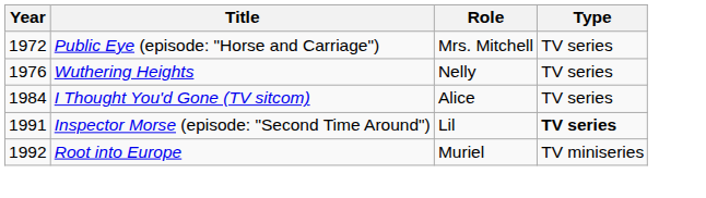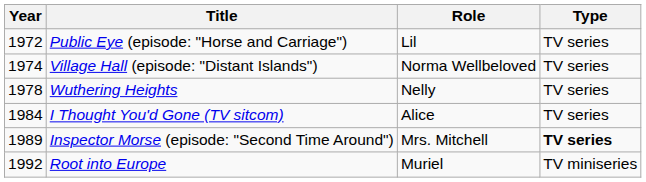 <table class="wikitable">
 <tr>
 <th>Year</th>
 <th>Title</th>
 <th>Role</th>
 <th>Type</th>
 </tr>
 <tr>
 <td>1972</td>
 <td><em><a href='#'>Public Eye</a></em> (episode: "Horse and Carriage")</td>
-<td>Mrs. Mitchell</td>
+<td>Lil</td>
 <td>TV series</td>
 </tr>
 <tr>
-<td>1976</td>
+<td>1974</td>
+<td><em><a href='#'>Village Hall</a></em> (episode: "Distant Islands")</td>
+<td>Norma Wellbeloved</td>
+<td>TV series</td>
+</tr>
+<tr>
+<td>1978</td>
 <td><em><a href='#'>Wuthering Heights</a></em></td>
 <td>Nelly</td>
 <td>TV series</td>
 </tr>
 <tr>
 <td>1984</td>
 <td><em><a href='#'>I Thought You'd Gone (TV sitcom) </a></em></td>
 <td>Alice</td>
 <td>TV series</td>
 </tr>
 <tr>
-<td>1991</td>
+<td>1989</td>
 <td><em><a href='#'>Inspector Morse</a></em> (episode: "Second Time Around")</td>
-<td>Lil</td>
+<td>Mrs. Mitchell</td>
 <td><strong>TV series</strong></td>
 </tr>
 <tr>
 <td>1992</td>
 <td><em><a href='#'>Root into Europe</a></em></td>
 <td>Muriel</td>
 <td>TV miniseries</td>
 </tr>
 </table>
